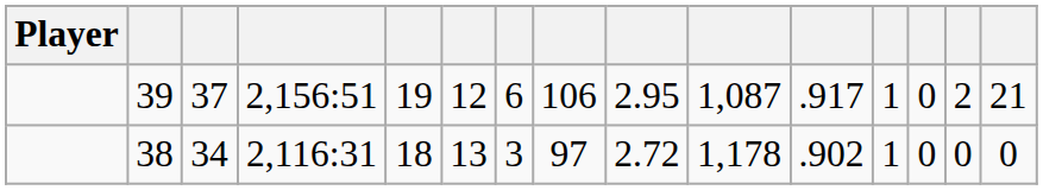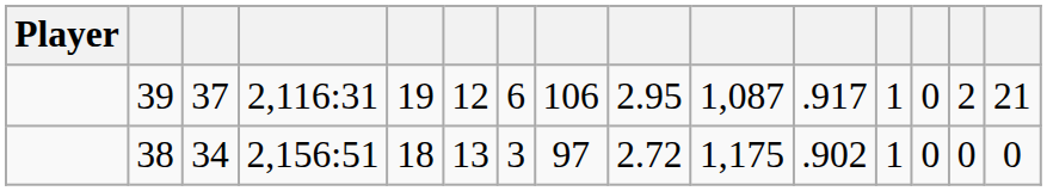 <table class="wikitable sortable" style="text-align:center;">
 <tr>
 <th>Player</th>
 <th></th>
 <th></th>
 <th></th>
 <th></th>
 <th></th>
 <th></th>
 <th></th>
 <th></th>
 <th></th>
 <th></th>
 <th></th>
 <th></th>
 <th></th>
 <th></th>
 </tr>
 <tr>
 <td></td>
 <td>39</td>
 <td>37</td>
-<td>2,156:51</td>
+<td>2,116:31</td>
 <td>19</td>
 <td>12</td>
 <td>6</td>
 <td>106</td>
 <td>2.95</td>
 <td>1,087</td>
 <td>.917</td>
 <td>1</td>
 <td>0</td>
 <td>2</td>
 <td>21</td>
 </tr>
 <tr>
 <td></td>
 <td>38</td>
 <td>34</td>
-<td>2,116:31</td>
+<td>2,156:51</td>
 <td>18</td>
 <td>13</td>
 <td>3</td>
 <td>97</td>
 <td>2.72</td>
-<td>1,178</td>
+<td>1,175</td>
 <td>.902</td>
 <td>1</td>
 <td>0</td>
 <td>0</td>
 <td>0</td>
 </tr>
 </table>
